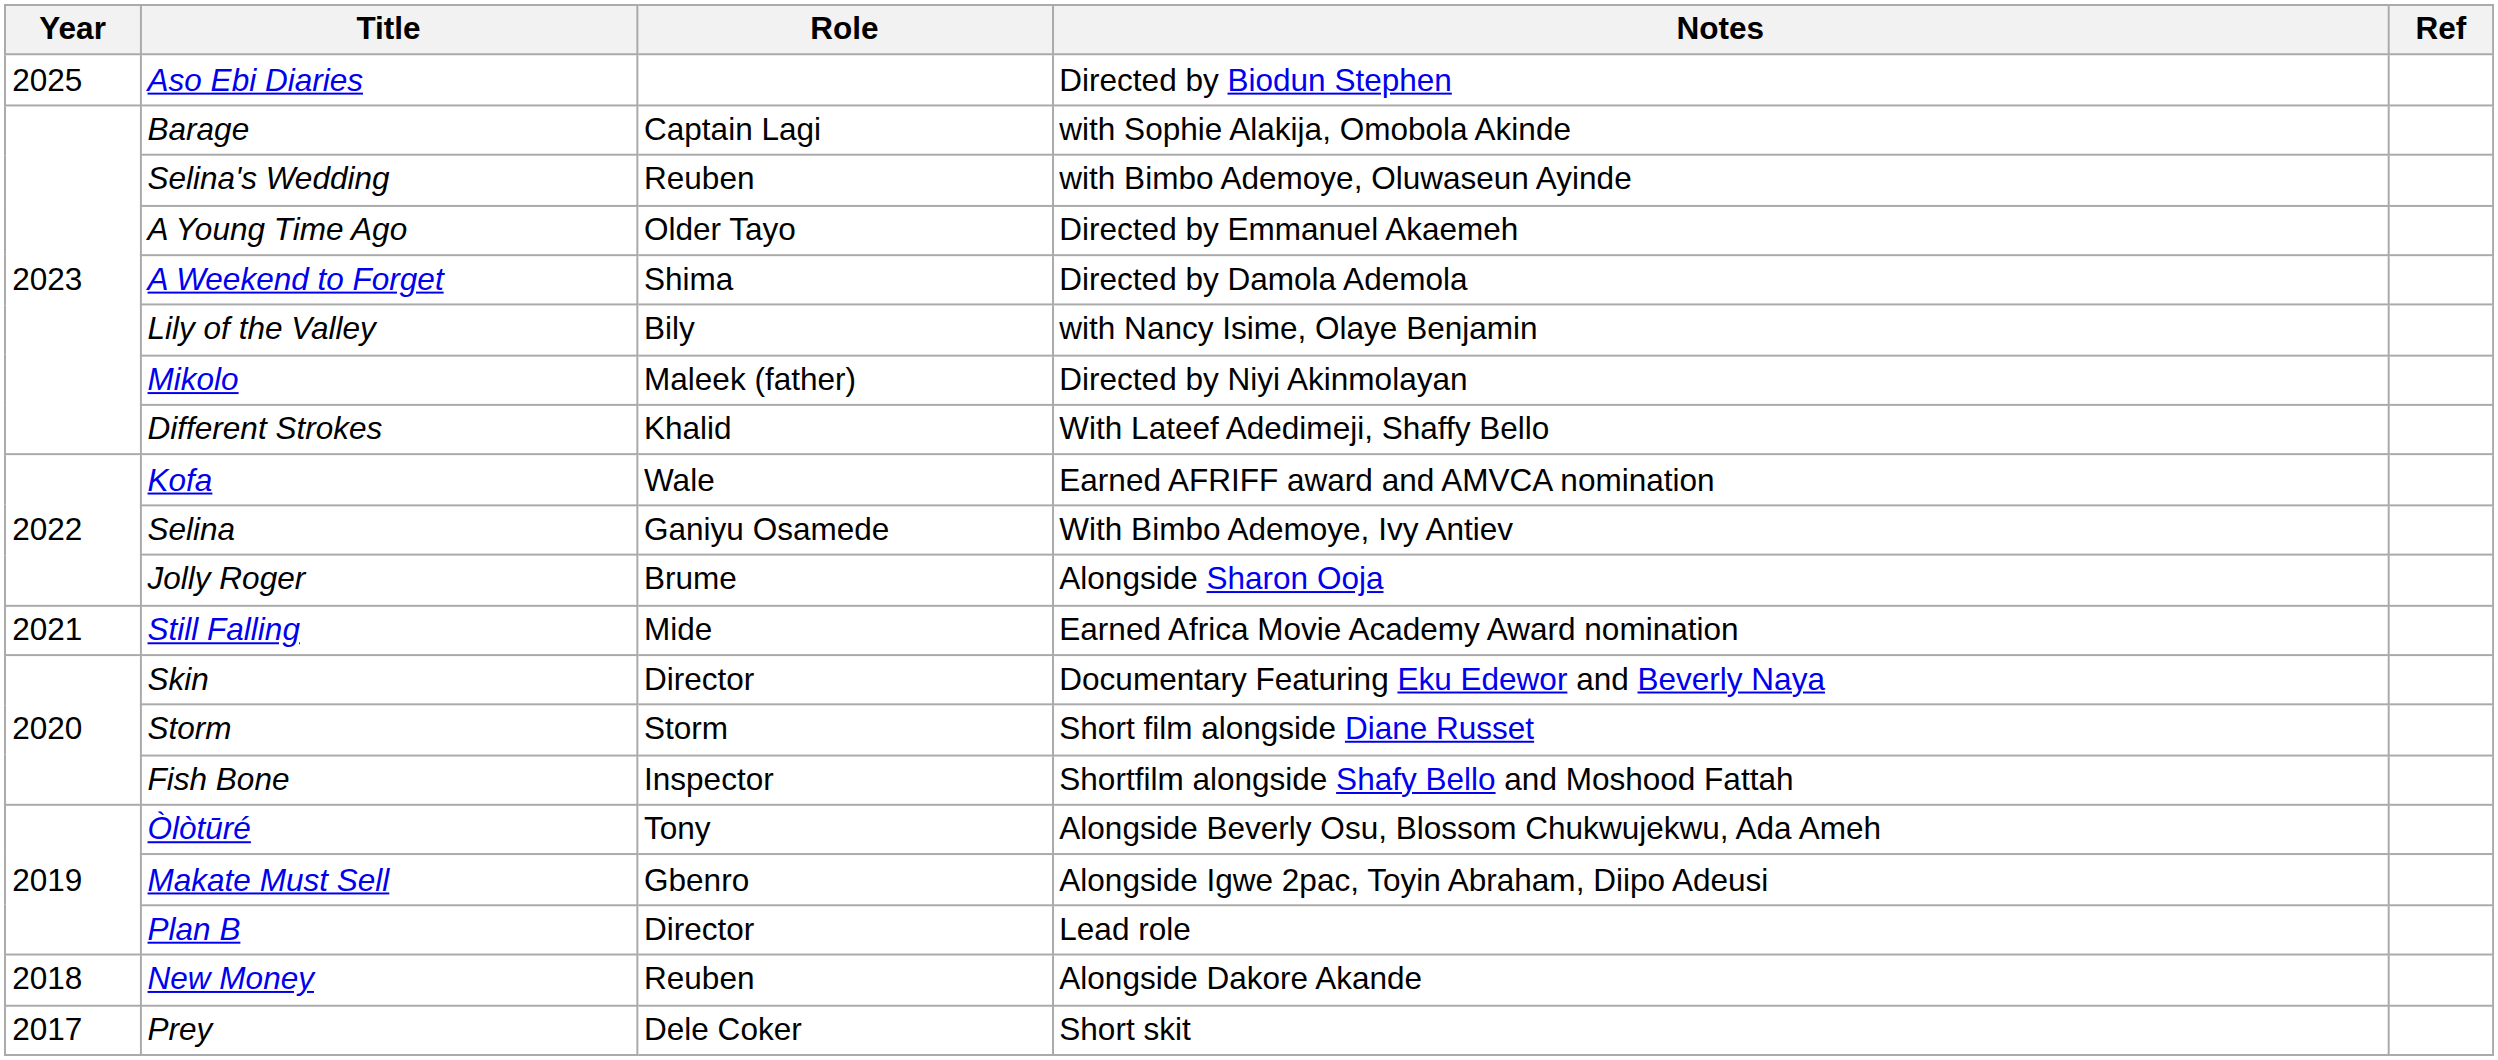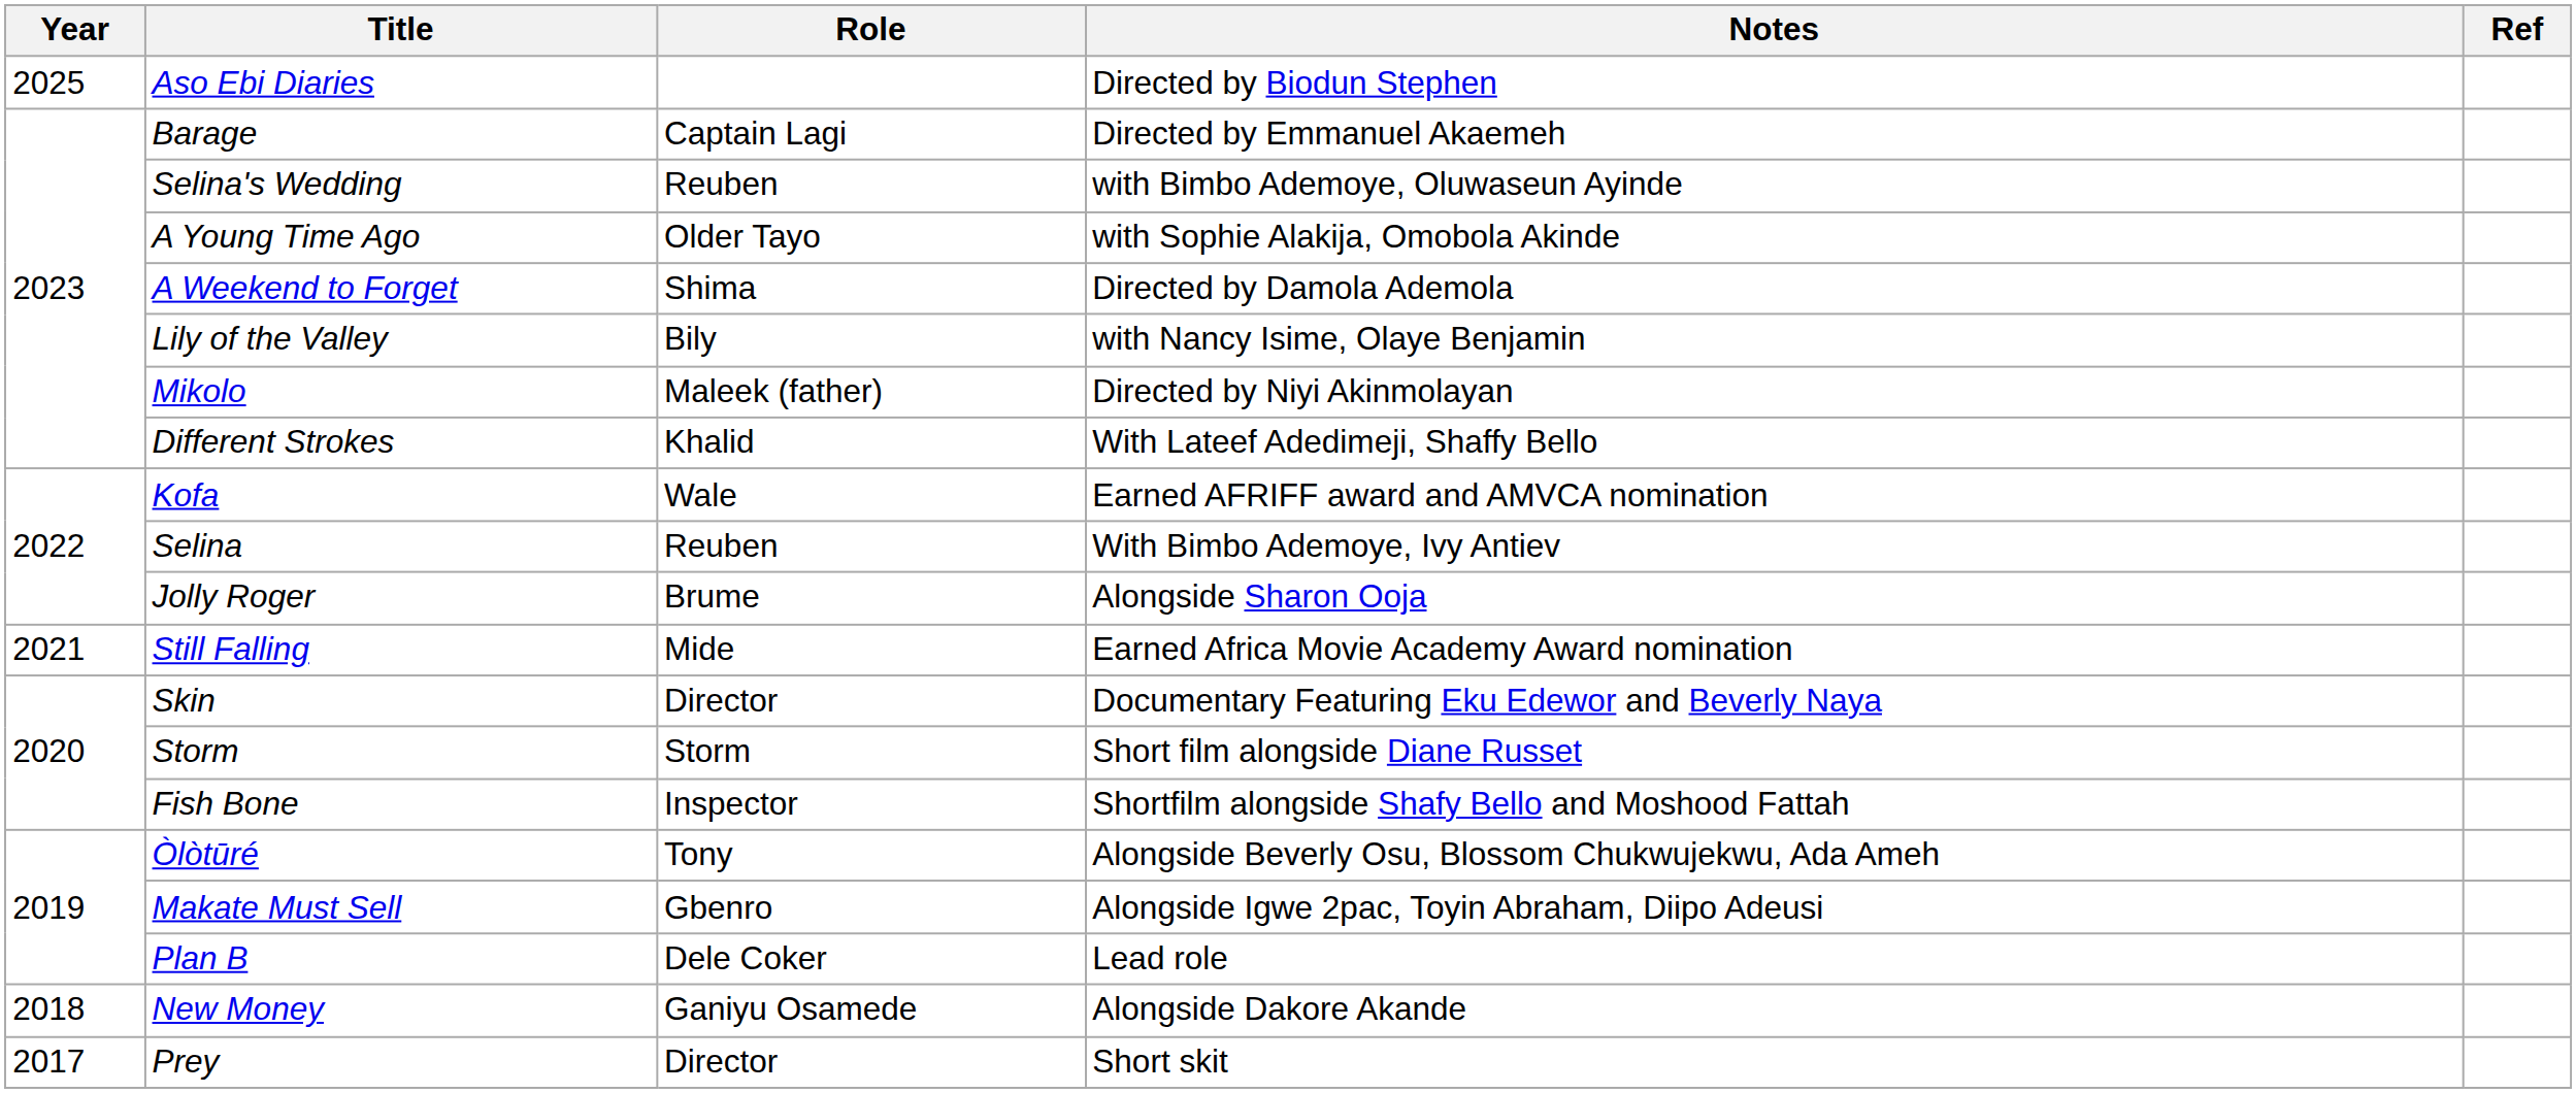 <table class="wikitable plainrowheaders" style="width:100%; margin:auto; background:#fff;">
 <tr>
 <th>Year</th>
 <th>Title</th>
 <th>Role</th>
 <th>Notes</th>
 <th>Ref</th>
 </tr>
 <tr>
 <td>2025</td>
 <td><a href='#'><em>Aso Ebi Diaries</em></a></td>
 <td></td>
 <td>Directed by <a href='#'>Biodun Stephen</a></td>
 <td></td>
 </tr>
 <tr>
 <td rowspan="7">2023</td>
 <td><em>Barage</em></td>
 <td>Captain Lagi</td>
-<td>with Sophie Alakija, Omobola Akinde</td>
+<td>Directed by Emmanuel Akaemeh</td>
 <td></td>
 </tr>
 <tr>
 <td><em>Selina's Wedding</em></td>
 <td>Reuben</td>
 <td>with Bimbo Ademoye, Oluwaseun Ayinde</td>
 <td></td>
 </tr>
 <tr>
 <td><em>A Young Time Ago</em></td>
 <td>Older Tayo</td>
-<td>Directed by Emmanuel Akaemeh</td>
+<td>with Sophie Alakija, Omobola Akinde</td>
 <td></td>
 </tr>
 <tr>
 <td><em><a href='#'>A Weekend to Forget</a></em></td>
 <td>Shima</td>
 <td>Directed by Damola Ademola</td>
 <td></td>
 </tr>
 <tr>
 <td><em>Lily of the Valley</em></td>
 <td>Bily</td>
 <td>with Nancy Isime, Olaye Benjamin</td>
 <td></td>
 </tr>
 <tr>
 <td><em><a href='#'>Mikolo</a></em></td>
 <td>Maleek (father)</td>
 <td>Directed by Niyi Akinmolayan</td>
 <td></td>
 </tr>
 <tr>
 <td><em>Different Strokes</em></td>
 <td>Khalid</td>
 <td>With Lateef Adedimeji, Shaffy Bello</td>
 <td></td>
 </tr>
 <tr>
 <td rowspan="3">2022</td>
 <td><em><a href='#'>Kofa</a></em></td>
 <td>Wale</td>
 <td>Earned AFRIFF award and AMVCA nomination</td>
 <td></td>
 </tr>
 <tr>
 <td><em>Selina</em></td>
-<td>Ganiyu Osamede</td>
+<td>Reuben</td>
 <td>With Bimbo Ademoye, Ivy Antiev</td>
 <td></td>
 </tr>
 <tr>
 <td><em>Jolly Roger</em></td>
 <td>Brume</td>
 <td>Alongside <a href='#'>Sharon Ooja</a></td>
 <td></td>
 </tr>
 <tr>
 <td>2021</td>
 <td><em><a href='#'>Still Falling</a></em></td>
 <td>Mide</td>
 <td>Earned Africa Movie Academy Award nomination</td>
 <td></td>
 </tr>
 <tr>
 <td rowspan="3">2020</td>
 <td><em>Skin</em></td>
 <td>Director</td>
 <td>Documentary Featuring <a href='#'>Eku Edewor</a> and <a href='#'>Beverly Naya</a></td>
 <td></td>
 </tr>
 <tr>
 <td><em>Storm</em></td>
 <td>Storm</td>
 <td>Short film alongside <a href='#'>Diane Russet</a></td>
 <td></td>
 </tr>
 <tr>
 <td><em>Fish Bone</em></td>
 <td>Inspector</td>
 <td>Shortfilm alongside <a href='#'>Shafy Bello</a> and Moshood Fattah</td>
 <td></td>
 </tr>
 <tr>
 <td rowspan="3">2019</td>
 <td><em><a href='#'>Òlòtūré</a></em></td>
 <td>Tony</td>
 <td>Alongside Beverly Osu, Blossom Chukwujekwu, Ada Ameh</td>
 <td></td>
 </tr>
 <tr>
 <td><em><a href='#'>Makate Must Sell</a></em></td>
 <td>Gbenro</td>
 <td>Alongside Igwe 2pac, Toyin Abraham, Diipo Adeusi</td>
 <td></td>
 </tr>
 <tr>
 <td><em><a href='#'>Plan B</a></em></td>
-<td>Director</td>
+<td>Dele Coker</td>
 <td>Lead role</td>
 <td></td>
 </tr>
 <tr>
 <td>2018</td>
 <td><em><a href='#'>New Money</a></em></td>
-<td>Reuben</td>
+<td>Ganiyu Osamede</td>
 <td>Alongside Dakore Akande</td>
 <td></td>
 </tr>
 <tr>
 <td>2017</td>
 <td><em>Prey</em></td>
-<td>Dele Coker</td>
+<td>Director</td>
 <td>Short skit</td>
 <td></td>
 </tr>
 </table>
